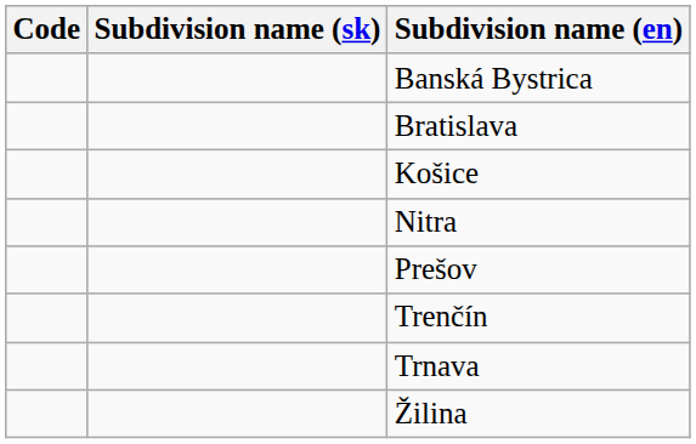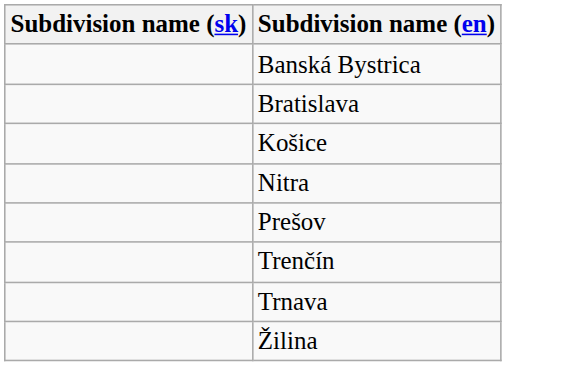 <table class="wikitable sortable">
 <tr>
-<th>Code</th>
 <th>Subdivision name (<a href='#'>sk</a>)</th>
 <th>Subdivision name (<a href='#'>en</a>)</th>
 </tr>
 <tr>
 <td></td>
-<td></td>
 <td>Banská Bystrica</td>
 </tr>
 <tr>
-<td></td>
 <td></td>
 <td>Bratislava</td>
 </tr>
 <tr>
 <td></td>
-<td></td>
 <td>Košice</td>
 </tr>
 <tr>
-<td></td>
 <td></td>
 <td>Nitra</td>
 </tr>
 <tr>
 <td></td>
-<td></td>
 <td>Prešov</td>
 </tr>
 <tr>
-<td></td>
 <td></td>
 <td>Trenčín</td>
 </tr>
 <tr>
 <td></td>
-<td></td>
 <td>Trnava</td>
 </tr>
 <tr>
 <td></td>
-<td></td>
 <td>Žilina</td>
 </tr>
 </table>
